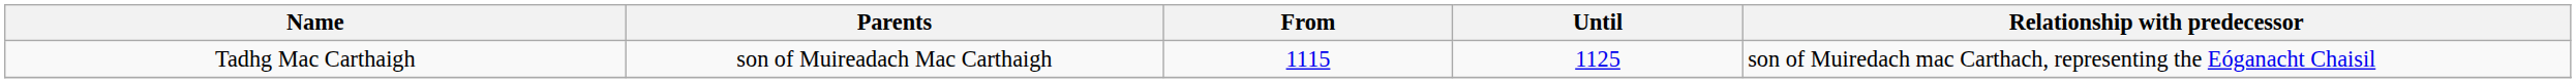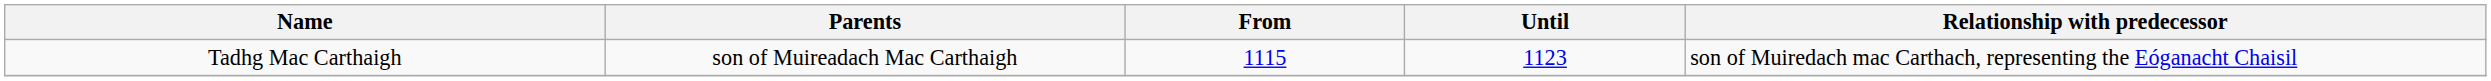 <table width=90% class="wikitable">
 <tr>
 <th width=15%>Name</th>
 <th width=13%>Parents</th>
 <th width=7%>From</th>
 <th width=7%>Until</th>
 <th width=20%>Relationship with predecessor</th>
 </tr>
 <tr>
 <td align="center">Tadhg Mac Carthaigh</td>
 <td align="center">son of Muireadach Mac Carthaigh</td>
 <td align="center"><a href='#'>1115</a></td>
-<td align="center"><a href='#'>1125</a></td>
+<td align="center"><a href='#'>1123</a></td>
 <td>son of Muiredach mac Carthach, representing the <a href='#'>Eóganacht Chaisil</a></td>
 </tr>
 <tr>
 </tr>
 </table>
